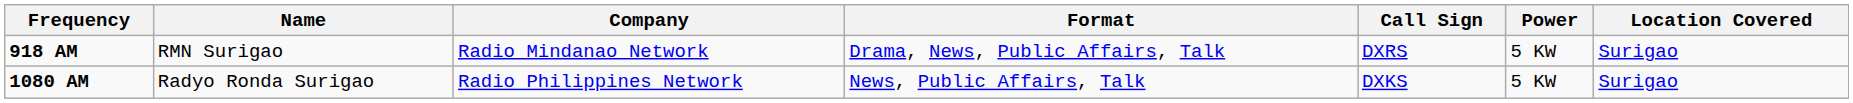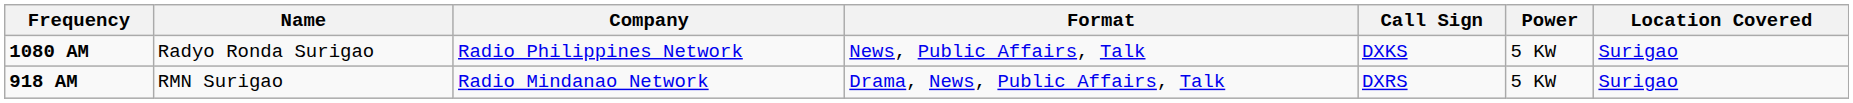 <table class="sortable wikitable" style="width:100%">
 <tr>
 <th>Frequency</th>
 <th>Name</th>
 <th>Company</th>
 <th>Format</th>
 <th>Call Sign</th>
 <th>Power</th>
 <th>Location Covered</th>
 </tr>
 <tr>
+<td><strong>1080 AM</strong></td>
+<td>Radyo Ronda Surigao</td>
+<td><a href='#'>Radio Philippines Network</a></td>
+<td><a href='#'>News</a>, <a href='#'>Public Affairs</a>, <a href='#'>Talk</a></td>
+<td><a href='#'>DXKS</a></td>
+<td>5 KW</td>
+<td><a href='#'>Surigao</a></td>
+</tr>
+<tr>
 <td><strong>918 AM</strong></td>
 <td>RMN Surigao</td>
 <td><a href='#'>Radio Mindanao Network</a></td>
 <td><a href='#'>Drama</a>, <a href='#'>News</a>, <a href='#'>Public Affairs</a>, <a href='#'>Talk</a></td>
 <td><a href='#'>DXRS</a></td>
 <td>5 KW</td>
 <td><a href='#'>Surigao</a></td>
 </tr>
-<tr>
-<td><strong>1080 AM</strong></td>
-<td>Radyo Ronda Surigao</td>
-<td><a href='#'>Radio Philippines Network</a></td>
-<td><a href='#'>News</a>, <a href='#'>Public Affairs</a>, <a href='#'>Talk</a></td>
-<td><a href='#'>DXKS</a></td>
-<td>5 KW</td>
-<td><a href='#'>Surigao</a></td>
-</tr>
 </table>
